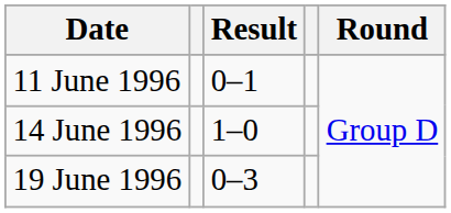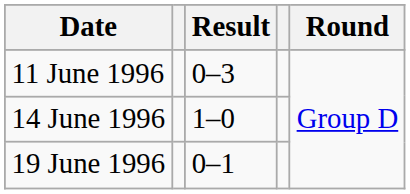 <table class="wikitable">
 <tr>
 <th>Date</th>
 <th></th>
 <th>Result</th>
 <th></th>
 <th>Round</th>
 </tr>
 <tr>
 <td>11 June 1996</td>
 <td></td>
-<td>0–1</td>
+<td>0–3</td>
 <td></td>
 <td rowspan="3"><a href='#'>Group D</a></td>
 </tr>
 <tr>
 <td>14 June 1996</td>
 <td></td>
 <td>1–0</td>
 <td></td>
 </tr>
 <tr>
 <td>19 June 1996</td>
 <td></td>
-<td>0–3</td>
+<td>0–1</td>
 <td></td>
 </tr>
 </table>
